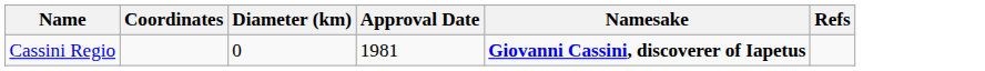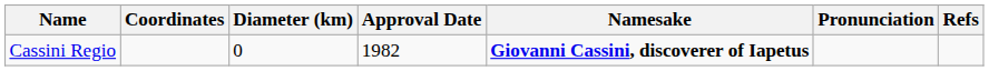 <table class="wikitable">
 <tr>
 <th>Name</th>
 <th>Coordinates</th>
 <th>Diameter (km)</th>
 <th>Approval Date</th>
 <th>Namesake</th>
+<th>Pronunciation</th>
 <th>Refs</th>
 </tr>
 <tr>
 <td><a href='#'>Cassini Regio</a></td>
 <td></td>
 <td>0</td>
-<td>1981</td>
+<td>1982</td>
 <td><strong><a href='#'>Giovanni Cassini</a>, discoverer of Iapetus</strong></td>
+<td></td>
 <td></td>
 </tr>
 </table>
